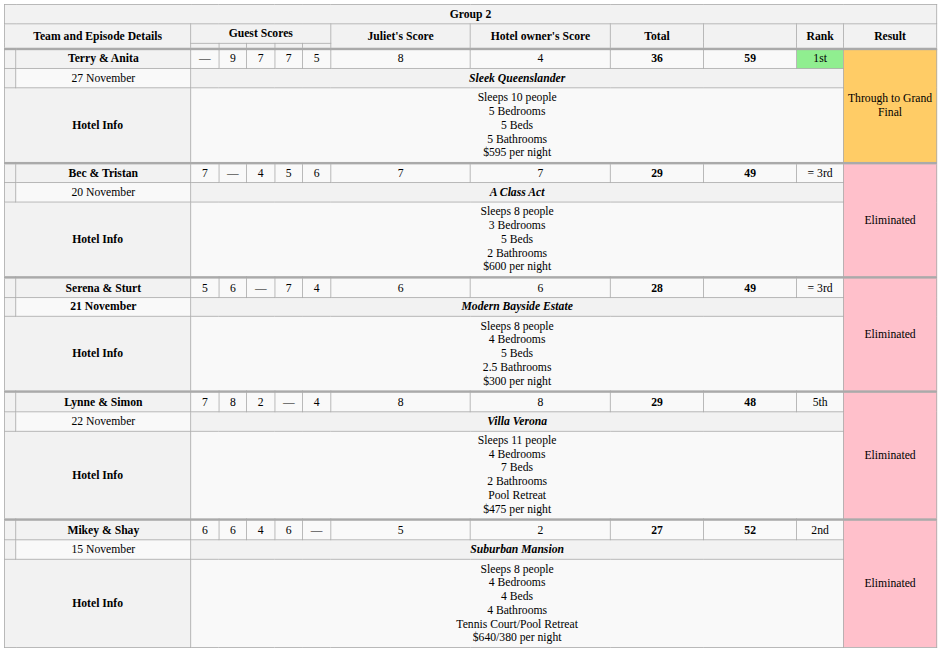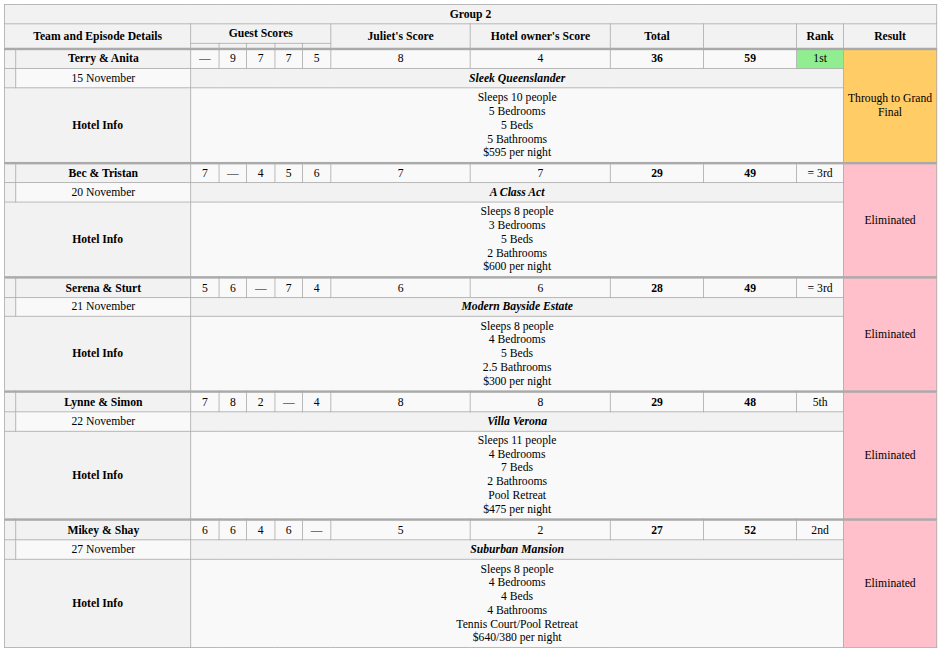 <table class="wikitable plainrowheaders" style="text-align:center; font-size:90%; width:80em;">
 <tr>
 <th colspan="13" >Group 2</th>
 </tr>
 <tr>
 <th scope="col" rowspan="2" colspan="2" style="width:20%;">Team and Episode Details</th>
 <th scope="col" colspan="5" style="width:15%;">Guest Scores</th>
 <th scope="col" rowspan=2 style="width:15%;">Juliet's Score</th>
 <th scope="col" rowspan=2 style="width:15%;">Hotel owner's Score</th>
 <th scope="col" rowspan="2" style="width:10%;">Total<br><small></small></th>
 <th scope="col" rowspan="2" style="width:10%;"></th>
 <th scope="col" rowspan="2" style="width:5%;">Rank</th>
 <th scope="col" rowspan="2" style="width:20%;">Result</th>
 </tr>
 <tr>
 <th scope="col" style="width:3%;"></th>
 <th scope="col" style="width:3%;"></th>
 <th scope="col" style="width:3%;"></th>
 <th scope="col" style="width:3%;"></th>
 <th scope="col" style="width:3%;"></th>
 </tr>
 <tr style="border-top:3px solid #aaa;">
 </tr>
 <tr>
 <th></th>
 <th style="text-align:centre">Terry & Anita</th>
 <td>—</td>
 <td>9</td>
 <td>7</td>
 <td>7</td>
 <td>5</td>
 <td>8</td>
 <td>4</td>
 <td><strong>36</strong></td>
 <td><strong>59</strong></td>
 <td style="background:lightgreen">1st</td>
 <td rowspan="3" style="background:#FFCC66">Through to Grand Final</td>
 </tr>
 <tr>
 <th></th>
-<td>27 November</td>
+<td>15 November</td>
 <th colspan="10"><em>Sleek Queenslander</em></th>
 </tr>
 <tr>
 <th colspan=2>Hotel Info</th>
 <td colspan="10">Sleeps 10 people<br>5 Bedrooms<br>5 Beds<br>5 Bathrooms<br>$595 per night</td>
 </tr>
 <tr style="border-top:3px solid #aaa;">
 <th></th>
 <th style="text-align:centre">Bec & Tristan</th>
 <td>7</td>
 <td>—</td>
 <td>4</td>
 <td>5</td>
 <td>6</td>
 <td>7</td>
 <td>7</td>
 <td><strong>29</strong></td>
 <td><strong>49</strong></td>
 <td>= 3rd</td>
 <td rowspan="3" style="background:pink">Eliminated</td>
 </tr>
 <tr>
 <th></th>
 <td>20 November</td>
 <th colspan="10"><em>A Class Act</em></th>
 </tr>
 <tr>
 <th colspan=2>Hotel Info</th>
 <td colspan="10">Sleeps 8 people<br>3 Bedrooms<br>5 Beds<br>2 Bathrooms<br>$600 per night</td>
 </tr>
 <tr style="border-top:3px solid #aaa;">
 <th></th>
 <th style="text-align:centre">Serena & Sturt</th>
 <td>5</td>
 <td>6</td>
 <td>—</td>
 <td>7</td>
 <td>4</td>
 <td>6</td>
 <td>6</td>
 <td><strong>28</strong></td>
 <td><strong>49</strong></td>
 <td>= 3rd</td>
 <td rowspan="3" style="background:pink">Eliminated</td>
 </tr>
 <tr>
 <th></th>
-<td><strong>21 November</strong></td>
+<td>21 November</td>
 <th colspan="10"><em>Modern Bayside Estate</em></th>
 </tr>
 <tr>
 <th colspan=2>Hotel Info</th>
 <td colspan="10">Sleeps 8 people<br>4 Bedrooms<br>5 Beds<br>2.5 Bathrooms<br>$300 per night</td>
 </tr>
 <tr style="border-top:3px solid #aaa;">
 <th></th>
 <th style="text-align:centre">Lynne & Simon</th>
 <td>7</td>
 <td>8</td>
 <td>2</td>
 <td>—</td>
 <td>4</td>
 <td>8</td>
 <td>8</td>
 <td><strong>29</strong></td>
 <td><strong>48</strong></td>
 <td>5th</td>
 <td rowspan="3" style="background:pink">Eliminated</td>
 </tr>
 <tr>
 <th></th>
 <td>22 November</td>
 <th colspan="10"><em>Villa Verona</em></th>
 </tr>
 <tr>
 <th colspan=2>Hotel Info</th>
 <td colspan="10">Sleeps 11 people<br>4 Bedrooms<br>7 Beds<br>2 Bathrooms<br>Pool Retreat<br>$475 per night</td>
 </tr>
 <tr style="border-top:3px solid #aaa;">
 <th></th>
 <th style="text-align:centre">Mikey & Shay</th>
 <td>6</td>
 <td>6</td>
 <td>4</td>
 <td>6</td>
 <td>—</td>
 <td>5</td>
 <td>2</td>
 <td><strong>27</strong></td>
 <td><strong>52</strong></td>
 <td>2nd</td>
 <td rowspan="3" style="background:pink">Eliminated</td>
 </tr>
 <tr>
 <th></th>
-<td>15 November</td>
+<td>27 November</td>
 <th colspan="10"><em>Suburban Mansion</em></th>
 </tr>
 <tr>
 <th colspan=2>Hotel Info</th>
 <td colspan="10">Sleeps 8 people<br>4 Bedrooms<br>4 Beds<br>4 Bathrooms<br>Tennis Court/Pool Retreat<br>$640/380 per night</td>
 </tr>
 </table>
